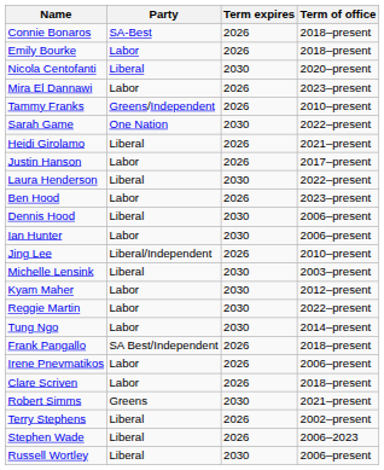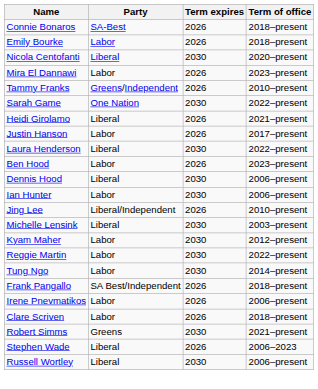 <table class="wikitable sortable">
 <tr>
 <th>Name</th>
 <th>Party</th>
 <th>Term expires</th>
 <th>Term of office</th>
 </tr>
 <tr>
 <td><a href='#'>Connie Bonaros</a></td>
 <td><a href='#'>SA-Best</a></td>
 <td>2026</td>
 <td>2018–present</td>
 </tr>
 <tr>
 <td><a href='#'>Emily Bourke</a></td>
 <td><a href='#'>Labor</a></td>
 <td>2026</td>
 <td>2018–present</td>
 </tr>
 <tr>
 <td><a href='#'>Nicola Centofanti</a></td>
 <td><a href='#'>Liberal</a></td>
 <td>2030</td>
 <td>2020–present</td>
 </tr>
 <tr>
 <td><a href='#'>Mira El Dannawi</a> </td>
 <td>Labor</td>
 <td>2026</td>
 <td>2023–present</td>
 </tr>
 <tr>
 <td><a href='#'>Tammy Franks</a></td>
 <td><a href='#'>Greens</a>/<a href='#'>Independent</a> </td>
 <td>2026</td>
 <td>2010–present</td>
 </tr>
 <tr>
 <td><a href='#'>Sarah Game</a></td>
 <td><a href='#'>One Nation</a></td>
 <td>2030</td>
 <td>2022–present</td>
 </tr>
 <tr>
 <td><a href='#'>Heidi Girolamo</a></td>
 <td>Liberal</td>
 <td>2026</td>
 <td>2021–present</td>
 </tr>
 <tr>
 <td><a href='#'>Justin Hanson</a></td>
 <td>Labor</td>
 <td>2026</td>
 <td>2017–present</td>
 </tr>
 <tr>
 <td><a href='#'>Laura Henderson</a></td>
 <td>Liberal</td>
 <td>2030</td>
 <td>2022–present</td>
 </tr>
 <tr>
 <td><a href='#'>Ben Hood</a> </td>
 <td>Labor</td>
 <td>2026</td>
 <td>2023–present</td>
 </tr>
 <tr>
 <td><a href='#'>Dennis Hood</a></td>
 <td>Liberal</td>
 <td>2030</td>
 <td>2006–present</td>
 </tr>
 <tr>
 <td><a href='#'>Ian Hunter</a></td>
 <td>Labor</td>
 <td>2030</td>
 <td>2006–present</td>
 </tr>
 <tr>
 <td><a href='#'>Jing Lee</a></td>
 <td>Liberal/Independent </td>
 <td>2026</td>
 <td>2010–present</td>
 </tr>
 <tr>
 <td><a href='#'>Michelle Lensink</a></td>
 <td>Liberal</td>
 <td>2030</td>
 <td>2003–present</td>
 </tr>
 <tr>
 <td><a href='#'>Kyam Maher</a></td>
 <td>Labor</td>
 <td>2030</td>
 <td>2012–present</td>
 </tr>
 <tr>
 <td><a href='#'>Reggie Martin</a></td>
 <td>Labor</td>
 <td>2030</td>
 <td>2022–present</td>
 </tr>
 <tr>
 <td><a href='#'>Tung Ngo</a></td>
 <td>Labor</td>
 <td>2030</td>
 <td>2014–present</td>
 </tr>
 <tr>
 <td><a href='#'>Frank Pangallo</a></td>
 <td>SA Best/Independent </td>
 <td>2026</td>
 <td>2018–present</td>
 </tr>
 <tr>
 <td><a href='#'>Irene Pnevmatikos</a> </td>
 <td>Labor</td>
 <td>2026</td>
 <td>2006–present</td>
 </tr>
 <tr>
 <td><a href='#'>Clare Scriven</a></td>
 <td>Labor</td>
 <td>2026</td>
 <td>2018–present</td>
 </tr>
 <tr>
 <td><a href='#'>Robert Simms</a></td>
 <td>Greens</td>
 <td>2030</td>
 <td>2021–present</td>
 </tr>
 <tr>
-<td><a href='#'>Terry Stephens</a></td>
-<td>Liberal</td>
-<td>2026</td>
-<td>2002–present</td>
-</tr>
-<tr>
 <td><a href='#'>Stephen Wade</a> </td>
 <td>Liberal</td>
 <td>2026</td>
 <td>2006–2023</td>
 </tr>
 <tr>
 <td><a href='#'>Russell Wortley</a></td>
 <td>Liberal</td>
 <td>2030</td>
 <td>2006–present</td>
 </tr>
 </table>
